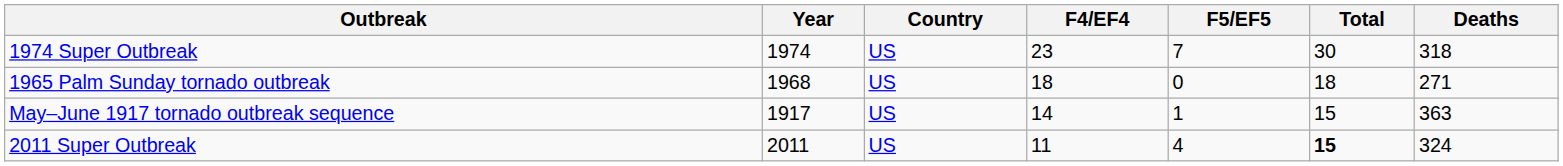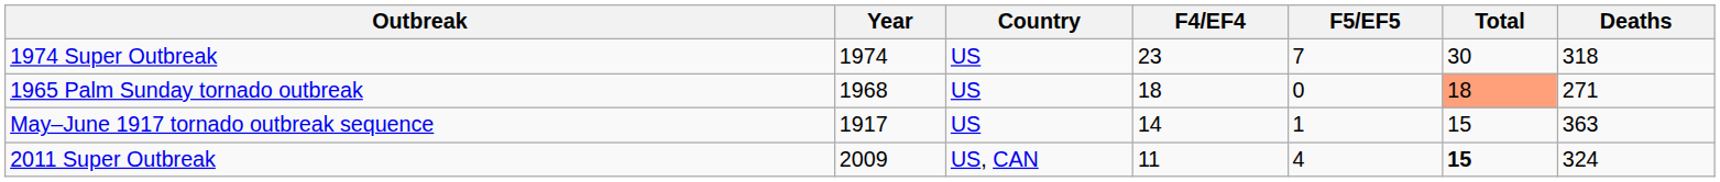 <table class="wikitable sortable" style="width:100%;">
 <tr>
 <th scope="col">Outbreak</th>
 <th scope="col">Year</th>
 <th scope="col">Country</th>
 <th scope="col">F4/EF4</th>
 <th scope="col">F5/EF5</th>
 <th scope="col">Total</th>
 <th scope="col">Deaths</th>
 </tr>
 <tr>
 <td><a href='#'>1974 Super Outbreak</a></td>
 <td>1974</td>
 <td><a href='#'>US</a></td>
 <td>23</td>
 <td>7</td>
 <td>30</td>
 <td>318</td>
 </tr>
 <tr>
 <td><a href='#'>1965 Palm Sunday tornado outbreak</a></td>
 <td>1968</td>
 <td><a href='#'>US</a></td>
 <td>18</td>
 <td>0</td>
-<td>18</td>
+<td style="background: lightsalmon;">18</td>
 <td>271</td>
 </tr>
 <tr>
 <td><a href='#'>May–June 1917 tornado outbreak sequence</a></td>
 <td>1917</td>
 <td><a href='#'>US</a></td>
 <td>14</td>
 <td>1</td>
 <td>15</td>
 <td>363</td>
 </tr>
 <tr>
 <td><a href='#'>2011 Super Outbreak</a></td>
-<td>2011</td>
-<td><a href='#'>US</a></td>
+<td>2009</td>
+<td><a href='#'>US</a>, <a href='#'>CAN</a></td>
 <td>11</td>
 <td>4</td>
 <td><strong>15</strong></td>
 <td>324</td>
 </tr>
 </table>
